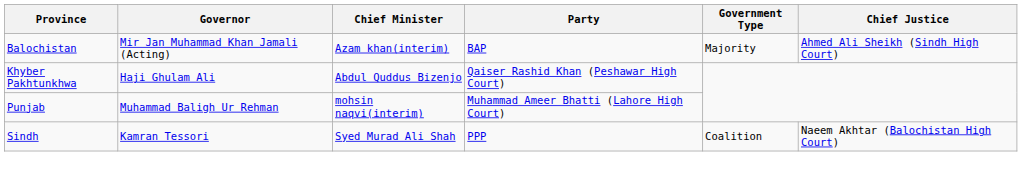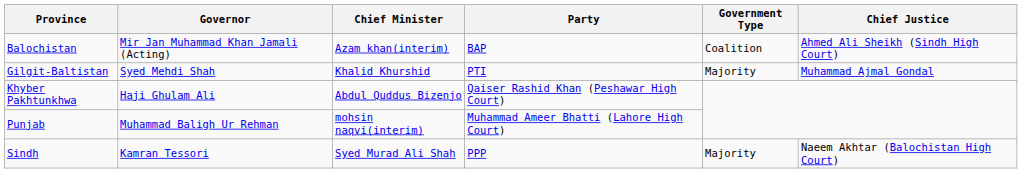 <table class="wikitable sortable">
 <tr>
 <th>Province</th>
 <th>Governor</th>
 <th>Chief Minister</th>
 <th>Party</th>
 <th>Government Type</th>
 <th>Chief Justice</th>
 </tr>
 <tr>
 <td><a href='#'>Balochistan</a></td>
 <td><a href='#'>Mir Jan Muhammad Khan Jamali</a> (Acting)</td>
 <td><a href='#'>Azam khan(interim)</a></td>
 <td><a href='#'>BAP</a></td>
+<td>Coalition</td>
+<td><a href='#'>Ahmed Ali Sheikh</a> (<a href='#'>Sindh High Court</a>)</td>
+</tr>
+<tr>
+<td><a href='#'>Gilgit-Baltistan</a></td>
+<td><a href='#'>Syed Mehdi Shah</a></td>
+<td><a href='#'>Khalid Khurshid</a></td>
+<td><a href='#'>PTI</a></td>
 <td>Majority</td>
-<td><a href='#'>Ahmed Ali Sheikh</a> (<a href='#'>Sindh High Court</a>)</td>
+<td><a href='#'>Muhammad Ajmal Gondal</a></td>
 </tr>
 <tr>
 <td><a href='#'>Khyber Pakhtunkhwa</a></td>
 <td><a href='#'>Haji Ghulam Ali</a></td>
 <td><a href='#'>Abdul Quddus Bizenjo</a></td>
 <td><a href='#'>Qaiser Rashid Khan</a> (<a href='#'>Peshawar High Court</a>)</td>
 </tr>
 <tr>
 <td><a href='#'>Punjab</a></td>
 <td><a href='#'>Muhammad Baligh Ur Rehman</a></td>
 <td><a href='#'>mohsin naqvi(interim)</a></td>
 <td><a href='#'>Muhammad Ameer Bhatti</a> (<a href='#'>Lahore High Court</a>)</td>
 </tr>
 <tr>
 <td><a href='#'>Sindh</a></td>
 <td><a href='#'>Kamran Tessori</a></td>
 <td><a href='#'>Syed Murad Ali Shah</a></td>
 <td><a href='#'>PPP</a></td>
-<td>Coalition</td>
+<td>Majority</td>
 <td>Naeem Akhtar (<a href='#'>Balochistan High Court</a>)</td>
 </tr>
 </table>
